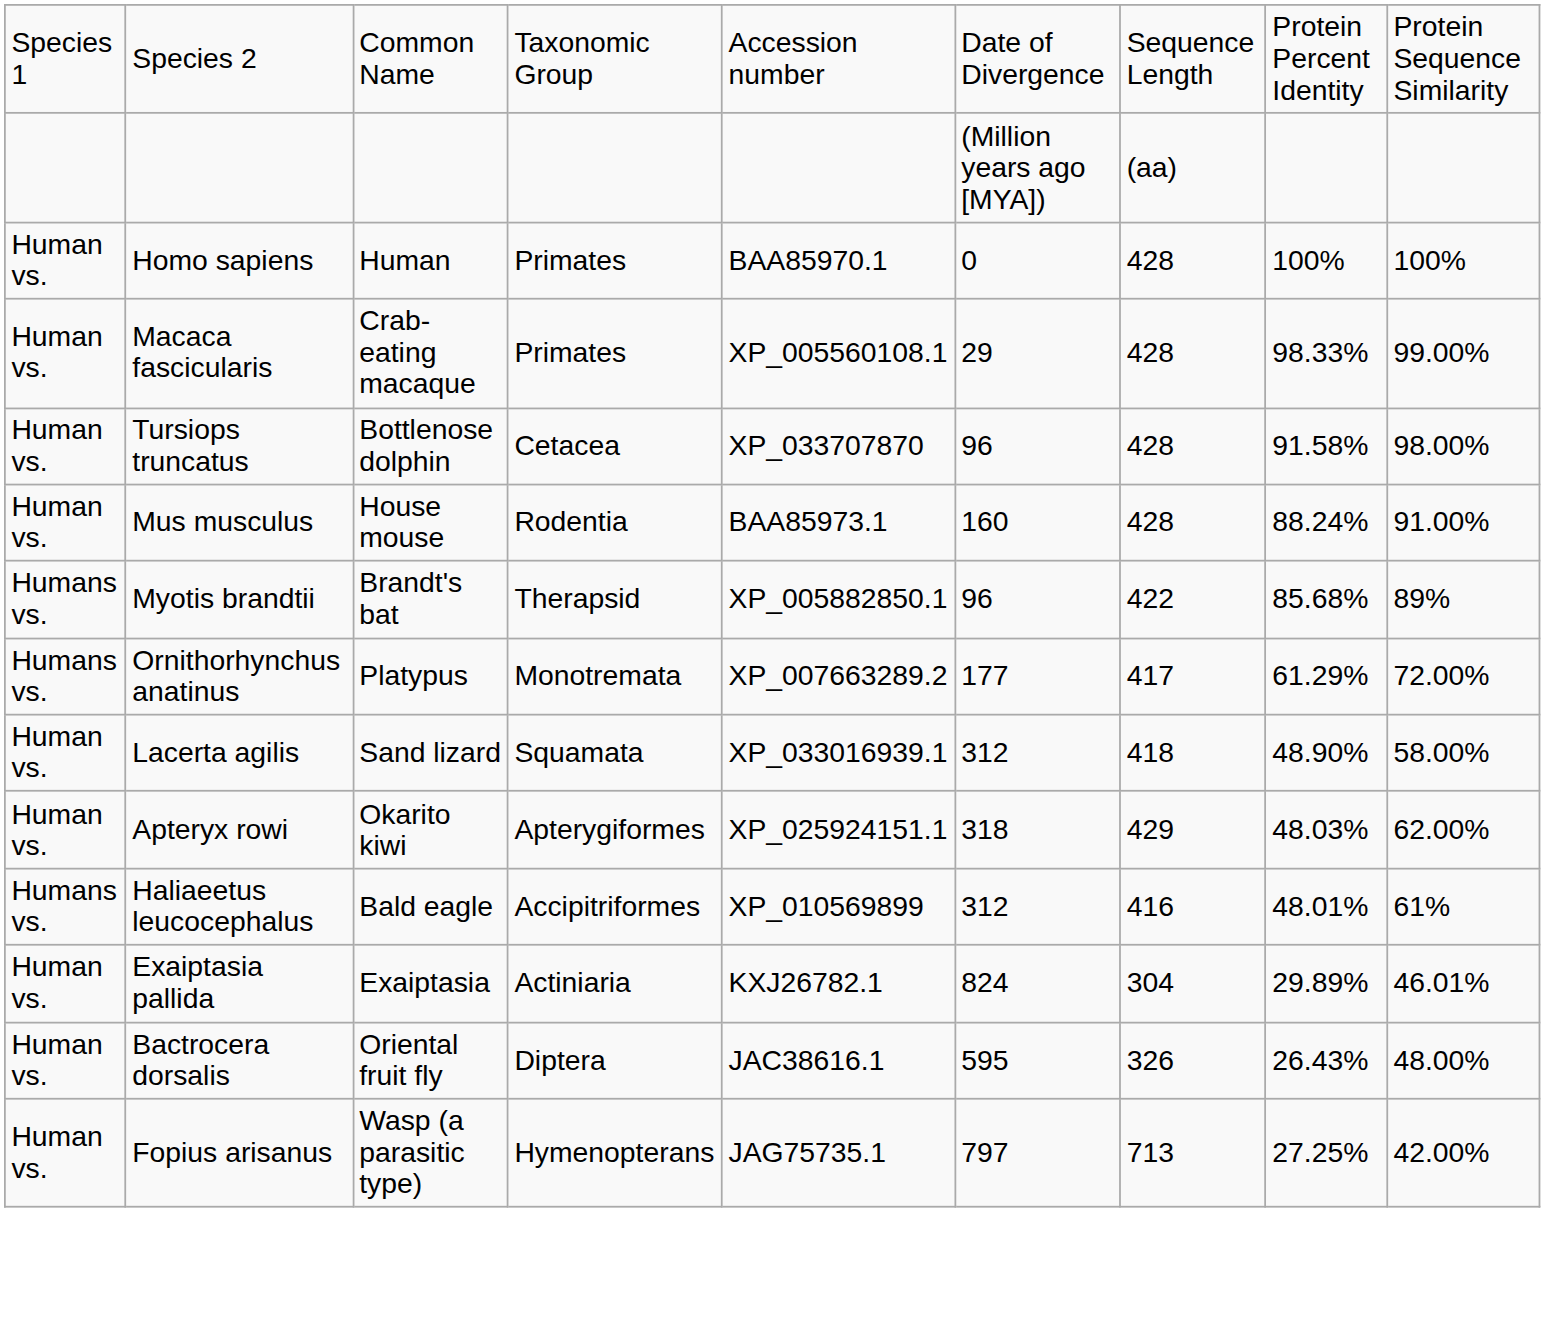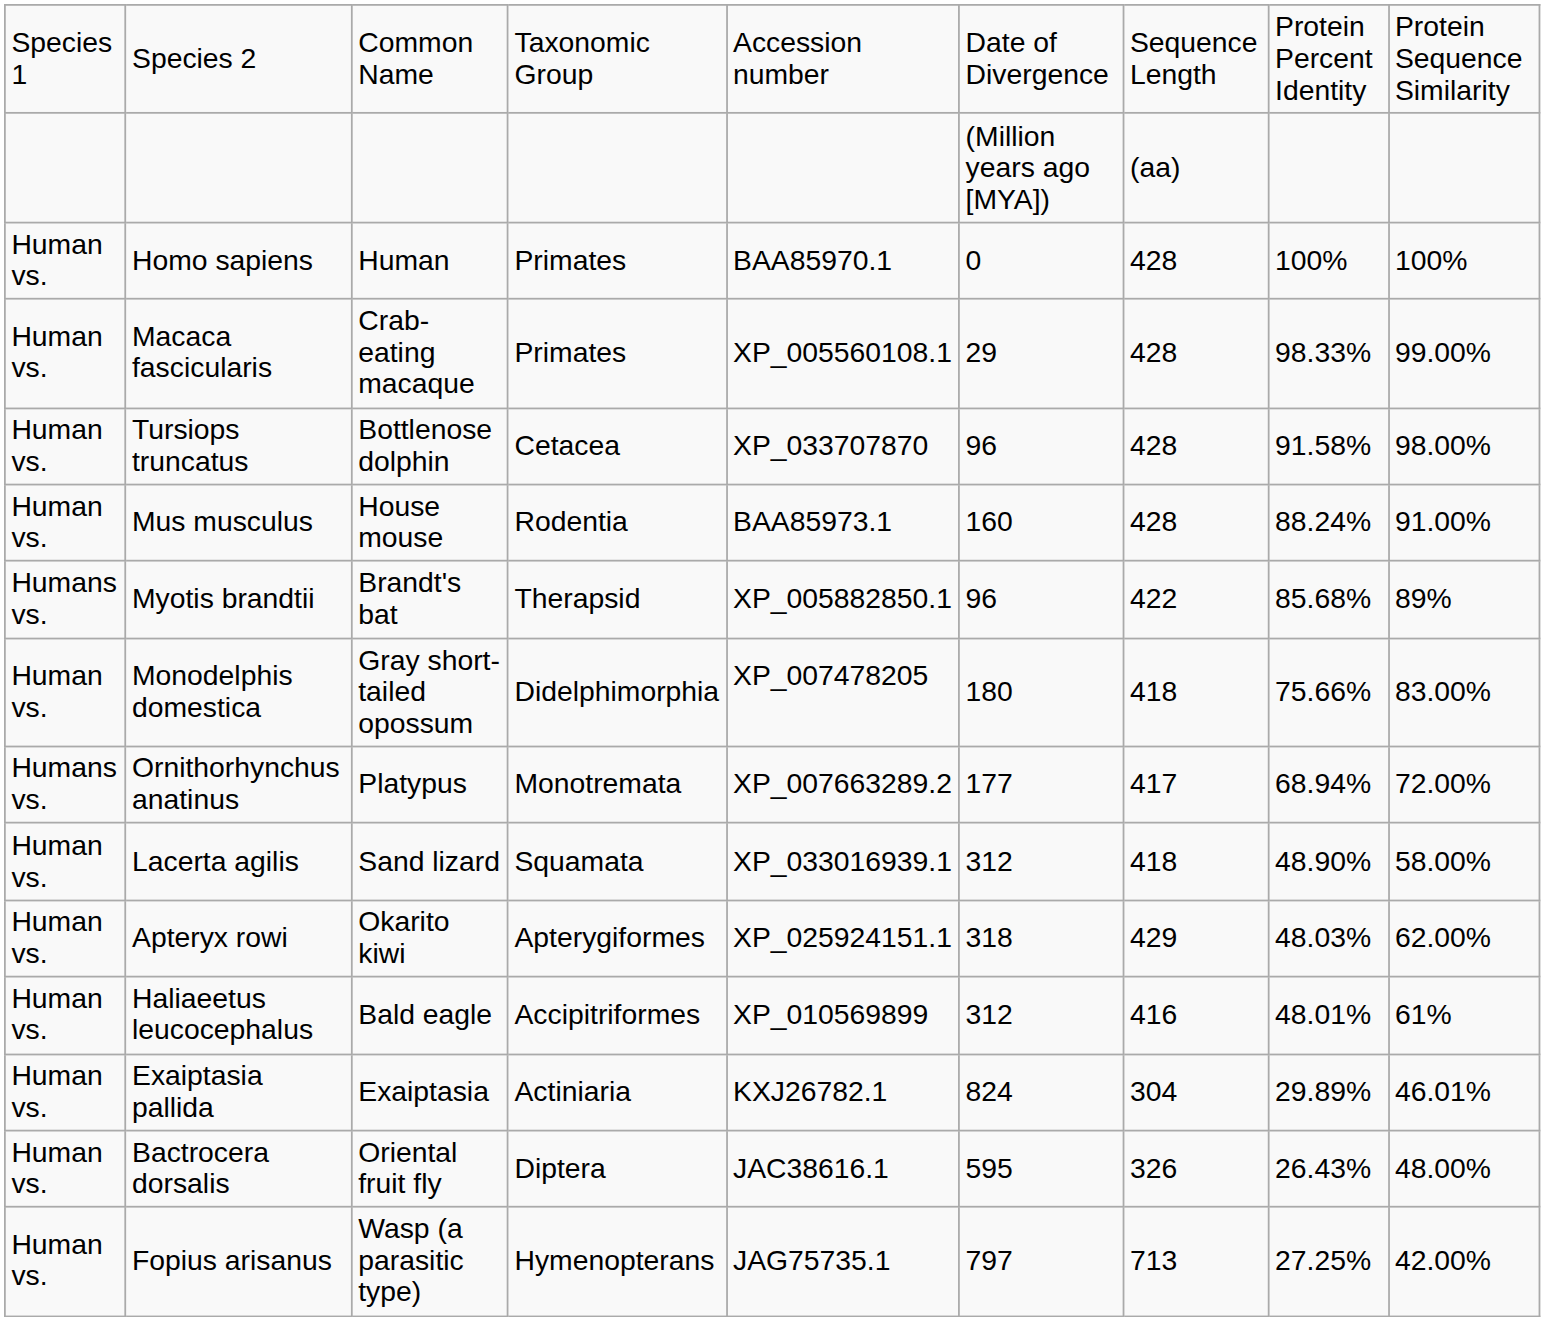 <table class="wikitable">
 <tr>
 <td>Species 1</td>
 <td>Species 2</td>
 <td>Common Name</td>
 <td>Taxonomic Group</td>
 <td>Accession number</td>
 <td>Date of Divergence</td>
 <td>Sequence Length</td>
 <td>Protein Percent Identity</td>
 <td>Protein Sequence Similarity</td>
 </tr>
 <tr>
 <td></td>
 <td></td>
 <td></td>
 <td></td>
 <td></td>
 <td>(Million years ago [MYA])</td>
 <td>(aa)</td>
 <td></td>
 <td></td>
 </tr>
 <tr>
 <td>Human vs.</td>
 <td>Homo sapiens</td>
 <td>Human</td>
 <td>Primates</td>
 <td>BAA85970.1</td>
 <td>0</td>
 <td>428</td>
 <td>100%</td>
 <td>100%</td>
 </tr>
 <tr>
 <td>Human vs.</td>
 <td>Macaca fascicularis</td>
 <td>Crab-eating macaque</td>
 <td>Primates</td>
 <td>XP_005560108.1</td>
 <td>29</td>
 <td>428</td>
 <td>98.33%</td>
 <td>99.00%</td>
 </tr>
 <tr>
 <td>Human vs.</td>
 <td>Tursiops truncatus</td>
 <td>Bottlenose dolphin</td>
 <td>Cetacea</td>
 <td>XP_033707870</td>
 <td>96</td>
 <td>428</td>
 <td>91.58%</td>
 <td>98.00%</td>
 </tr>
 <tr>
 <td>Human vs.</td>
 <td>Mus musculus</td>
 <td>House mouse</td>
 <td>Rodentia</td>
 <td>BAA85973.1</td>
 <td>160</td>
 <td>428</td>
 <td>88.24%</td>
 <td>91.00%</td>
 </tr>
 <tr>
 <td>Humans vs.</td>
 <td>Myotis brandtii</td>
 <td>Brandt's bat</td>
 <td>Therapsid</td>
 <td>XP_005882850.1</td>
 <td>96</td>
 <td>422</td>
 <td>85.68%</td>
 <td>89%</td>
 </tr>
 <tr>
+<td>Human vs.</td>
+<td>Monodelphis domestica</td>
+<td>Gray short-tailed opossum</td>
+<td>Didelphimorphia</td>
+<td>XP_007478205    </td>
+<td>180</td>
+<td>418</td>
+<td>75.66%</td>
+<td>83.00%</td>
+</tr>
+<tr>
 <td>Humans vs.</td>
 <td>Ornithorhynchus anatinus</td>
 <td>Platypus</td>
 <td>Monotremata</td>
 <td>XP_007663289.2</td>
 <td>177</td>
 <td>417</td>
-<td>61.29%</td>
+<td>68.94%</td>
 <td>72.00%</td>
 </tr>
 <tr>
 <td>Human vs.</td>
 <td>Lacerta agilis</td>
 <td>Sand lizard</td>
 <td>Squamata</td>
 <td>XP_033016939.1</td>
 <td>312</td>
 <td>418</td>
 <td>48.90%</td>
 <td>58.00%</td>
 </tr>
 <tr>
 <td>Human vs.</td>
 <td>Apteryx rowi</td>
 <td>Okarito kiwi</td>
 <td>Apterygiformes</td>
 <td>XP_025924151.1</td>
 <td>318</td>
 <td>429</td>
 <td>48.03%</td>
 <td>62.00%</td>
 </tr>
 <tr>
-<td>Humans vs.</td>
+<td>Human vs.</td>
 <td>Haliaeetus leucocephalus</td>
 <td>Bald eagle</td>
 <td>Accipitriformes</td>
 <td>XP_010569899  </td>
 <td>312</td>
 <td>416</td>
 <td>48.01%</td>
 <td>61%</td>
 </tr>
 <tr>
 <td>Human vs.</td>
 <td>Exaiptasia pallida</td>
 <td>Exaiptasia</td>
 <td>Actiniaria</td>
 <td>KXJ26782.1</td>
 <td>824</td>
 <td>304</td>
 <td>29.89%</td>
 <td>46.01%</td>
 </tr>
 <tr>
 <td>Human vs.</td>
 <td>Bactrocera dorsalis</td>
 <td>Oriental fruit fly</td>
 <td>Diptera</td>
 <td>JAC38616.1</td>
 <td>595</td>
 <td>326</td>
 <td>26.43%</td>
 <td>48.00%</td>
 </tr>
 <tr>
 <td>Human vs.</td>
 <td>Fopius arisanus</td>
 <td>Wasp (a parasitic type)</td>
 <td>Hymenopterans</td>
 <td>JAG75735.1</td>
 <td>797</td>
 <td>713</td>
 <td>27.25%</td>
 <td>42.00%</td>
 </tr>
 </table>
